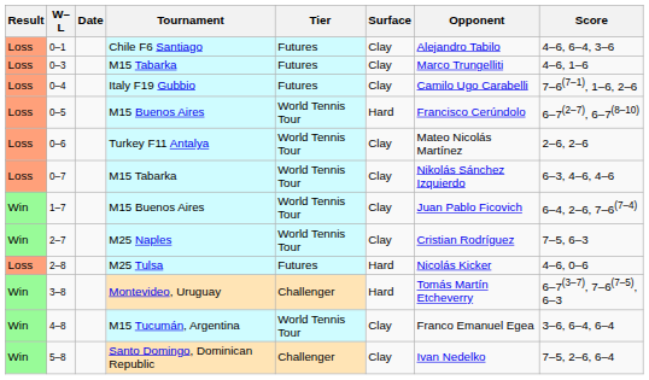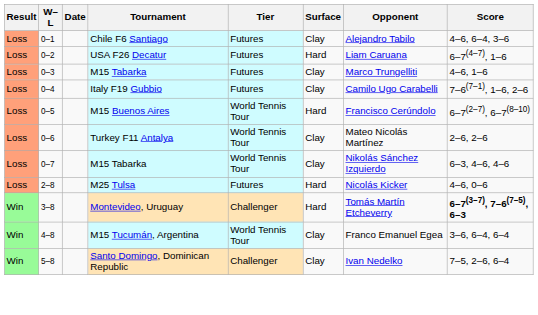 <table class="sortable wikitable">
 <tr>
 <th>Result</th>
 <th class="unsortable">W–L</th>
 <th>Date</th>
 <th>Tournament</th>
 <th>Tier</th>
 <th>Surface</th>
 <th>Opponent</th>
 <th class="unsortable">Score</th>
 </tr>
 <tr>
 <td bgcolor=FFA07A>Loss</td>
 <td><small>0–1</small></td>
 <td></td>
 <td style="background:#cffcff;">Chile F6 <a href='#'>Santiago</a></td>
 <td style="background:#cffcff;">Futures</td>
 <td>Clay</td>
 <td> <a href='#'>Alejandro Tabilo</a></td>
 <td>4–6, 6–4, 3–6</td>
+</tr>
+<tr>
+<td bgcolor=FFA07A>Loss</td>
+<td><small>0–2</small></td>
+<td></td>
+<td style="background:#cffcff;">USA F26 <a href='#'>Decatur</a></td>
+<td style="background:#cffcff;">Futures</td>
+<td>Hard</td>
+<td> <a href='#'>Liam Caruana</a></td>
+<td>6–7<sup>(4–7)</sup>, 1–6</td>
 </tr>
 <tr>
 <td bgcolor=FFA07A>Loss</td>
 <td><small>0–3</small></td>
 <td></td>
 <td style="background:#cffcff;">M15 <a href='#'>Tabarka</a></td>
 <td style="background:#cffcff;">Futures</td>
 <td>Clay</td>
 <td> <a href='#'>Marco Trungelliti</a></td>
 <td>4–6, 1–6</td>
 </tr>
 <tr>
 <td bgcolor=FFA07A>Loss</td>
 <td><small>0–4</small></td>
 <td></td>
 <td style="background:#cffcff;">Italy F19 <a href='#'>Gubbio</a></td>
 <td style="background:#cffcff;">Futures</td>
 <td>Clay</td>
 <td> <a href='#'>Camilo Ugo Carabelli</a></td>
 <td>7–6<sup>(7–1)</sup>, 1–6, 2–6</td>
 </tr>
 <tr>
 <td bgcolor=FFA07A>Loss</td>
 <td><small>0–5</small></td>
 <td></td>
 <td style="background:#cffcff;">M15 <a href='#'>Buenos Aires</a></td>
 <td style="background:#cffcff;">World Tennis Tour</td>
 <td>Hard</td>
 <td> <a href='#'>Francisco Cerúndolo</a></td>
 <td>6–7<sup>(2–7)</sup>, 6–7<sup>(8–10)</sup></td>
 </tr>
 <tr>
 <td bgcolor=FFA07A>Loss</td>
 <td><small>0–6</small></td>
 <td></td>
 <td style="background:#cffcff;">Turkey F11 <a href='#'>Antalya</a></td>
 <td style="background:#cffcff;">World Tennis Tour</td>
 <td>Clay</td>
 <td> Mateo Nicolás Martínez</td>
 <td>2–6, 2–6</td>
 </tr>
 <tr>
 <td bgcolor=FFA07A>Loss</td>
 <td><small>0–7</small></td>
 <td></td>
 <td style="background:#cffcff;">M15 Tabarka</td>
 <td style="background:#cffcff;">World Tennis Tour</td>
 <td>Clay</td>
 <td> <a href='#'>Nikolás Sánchez Izquierdo</a></td>
 <td>6–3, 4–6, 4–6</td>
 </tr>
 <tr>
-<td bgcolor=98FB98>Win</td>
-<td><small>1–7</small></td>
-<td></td>
-<td style="background:#cffcff;">M15 Buenos Aires</td>
-<td style="background:#cffcff;">World Tennis Tour</td>
-<td>Clay</td>
-<td> <a href='#'>Juan Pablo Ficovich</a></td>
-<td>6–4, 2–6, 7–6<sup>(7–4)</sup></td>
-</tr>
-<tr>
-<td bgcolor=98FB98>Win</td>
-<td><small>2–7</small></td>
-<td></td>
-<td style="background:#cffcff;">M25 <a href='#'>Naples</a></td>
-<td style="background:#cffcff;">World Tennis Tour</td>
-<td>Clay</td>
-<td> <a href='#'>Cristian Rodríguez</a></td>
-<td>7–5, 6–3</td>
-</tr>
-<tr>
 <td bgcolor=FFA07A>Loss</td>
 <td><small>2–8</small></td>
 <td></td>
 <td style="background:#cffcff;">M25 <a href='#'>Tulsa</a></td>
 <td style="background:#cffcff;">Futures</td>
 <td>Hard</td>
 <td> <a href='#'>Nicolás Kicker</a></td>
 <td>4–6, 0–6</td>
 </tr>
 <tr>
 <td bgcolor=98FB98>Win</td>
 <td><small>3–8</small></td>
 <td><a href='#'></a></td>
 <td style="background:moccasin;"><a href='#'>Montevideo</a>, Uruguay</td>
 <td style="background:moccasin;">Challenger</td>
 <td>Hard</td>
 <td> <a href='#'>Tomás Martín Etcheverry</a></td>
-<td>6–7<sup>(3–7)</sup>, 7–6<sup>(7–5)</sup>, 6–3</td>
+<td><strong>6–7<sup>(3–7)</sup>, 7–6<sup>(7–5)</sup>, 6–3</strong></td>
 </tr>
 <tr>
 <td bgcolor=98FB98>Win</td>
 <td><small>4–8</small></td>
 <td></td>
 <td style="background:#cffcff;">M15 <a href='#'>Tucumán</a>, Argentina</td>
 <td style="background:#cffcff;">World Tennis Tour</td>
 <td>Clay</td>
 <td> Franco Emanuel Egea</td>
 <td>3–6, 6–4, 6–4</td>
 </tr>
 <tr>
 <td bgcolor=98FB98>Win</td>
 <td><small>5–8</small></td>
 <td><a href='#'></a></td>
 <td style="background:moccasin;"><a href='#'>Santo Domingo</a>, Dominican Republic</td>
 <td style="background:moccasin;">Challenger</td>
 <td>Clay</td>
 <td> <a href='#'>Ivan Nedelko</a></td>
 <td>7–5, 2–6, 6–4</td>
 </tr>
 </table>
